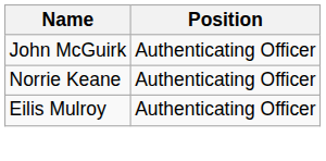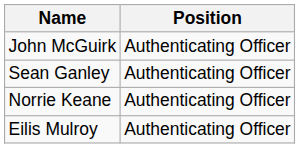 <table class="wikitable">
 <tr>
 <th>Name</th>
 <th>Position</th>
 </tr>
 <tr>
 <td>John McGuirk</td>
+<td>Authenticating Officer</td>
+</tr>
+<tr>
+<td>Sean Ganley</td>
 <td>Authenticating Officer</td>
 </tr>
 <tr>
 <td>Norrie Keane</td>
 <td>Authenticating Officer</td>
 </tr>
 <tr>
 <td>Eilis Mulroy</td>
 <td>Authenticating Officer</td>
 </tr>
 </table>
